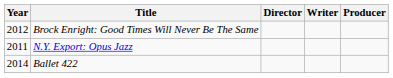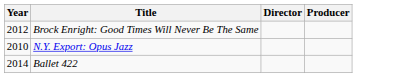 <table class="wikitable">
 <tr>
 <th>Year</th>
 <th>Title</th>
 <th>Director</th>
-<th>Writer</th>
 <th>Producer</th>
 </tr>
 <tr>
 <td>2012</td>
 <td><em>Brock Enright: Good Times Will Never Be The Same</em></td>
 <td></td>
 <td></td>
-<td></td>
 </tr>
 <tr>
-<td>2011</td>
+<td>2010</td>
 <td><em><a href='#'>N.Y. Export: Opus Jazz</a></em></td>
-<td></td>
 <td></td>
 <td></td>
 </tr>
 <tr>
 <td>2014</td>
 <td><em>Ballet 422</em></td>
 <td></td>
 <td></td>
-<td></td>
 </tr>
 </table>
